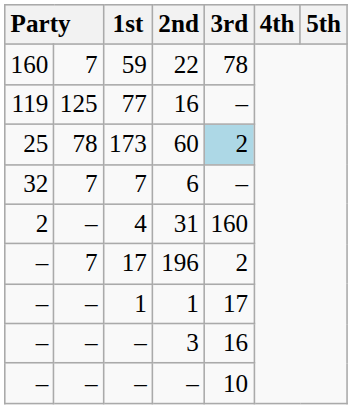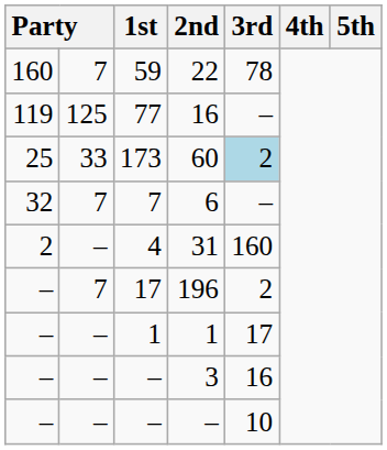 <table class="wikitable" style="text-align:right;">
 <tr>
 <th colspan="2" style="text-align:left;">Party</th>
 <th>1st</th>
 <th>2nd</th>
 <th>3rd</th>
 <th>4th</th>
 <th>5th</th>
 </tr>
 <tr>
 <td>160</td>
 <td>7</td>
 <td>59</td>
 <td>22</td>
 <td>78</td>
 </tr>
 <tr>
 <td>119</td>
 <td>125</td>
 <td>77</td>
 <td>16</td>
 <td>–</td>
 </tr>
 <tr>
 <td>25</td>
-<td>78</td>
+<td>33</td>
 <td>173</td>
 <td>60</td>
 <td style="background: lightblue;">2</td>
 </tr>
 <tr>
 <td>32</td>
 <td>7</td>
 <td>7</td>
 <td>6</td>
 <td>–</td>
 </tr>
 <tr>
 <td>2</td>
 <td>–</td>
 <td>4</td>
 <td>31</td>
 <td>160</td>
 </tr>
 <tr>
 <td>–</td>
 <td>7</td>
 <td>17</td>
 <td>196</td>
 <td>2</td>
 </tr>
 <tr>
 <td>–</td>
 <td>–</td>
 <td>1</td>
 <td>1</td>
 <td>17</td>
 </tr>
 <tr>
 <td>–</td>
 <td>–</td>
 <td>–</td>
 <td>3</td>
 <td>16</td>
 </tr>
 <tr>
 <td>–</td>
 <td>–</td>
 <td>–</td>
 <td>–</td>
 <td>10</td>
 </tr>
 </table>
